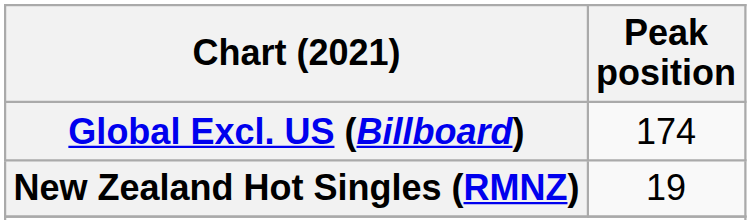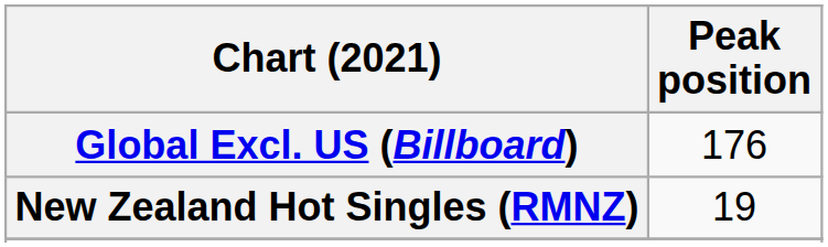 <table class="wikitable sortable plainrowheaders" style="text-align:center">
 <tr>
 <th scope="col">Chart (2021)</th>
 <th scope="col">Peak<br>position</th>
 </tr>
 <tr>
 <th scope="row"><a href='#'>Global Excl. US</a> (<em><a href='#'>Billboard</a></em>)</th>
-<td>174</td>
+<td>176</td>
 </tr>
 <tr>
 <th scope="row">New Zealand Hot Singles (<a href='#'>RMNZ</a>)</th>
 <td>19</td>
 </tr>
 <tr>
 </tr>
 <tr>
 </tr>
 <tr>
 </tr>
 </table>
